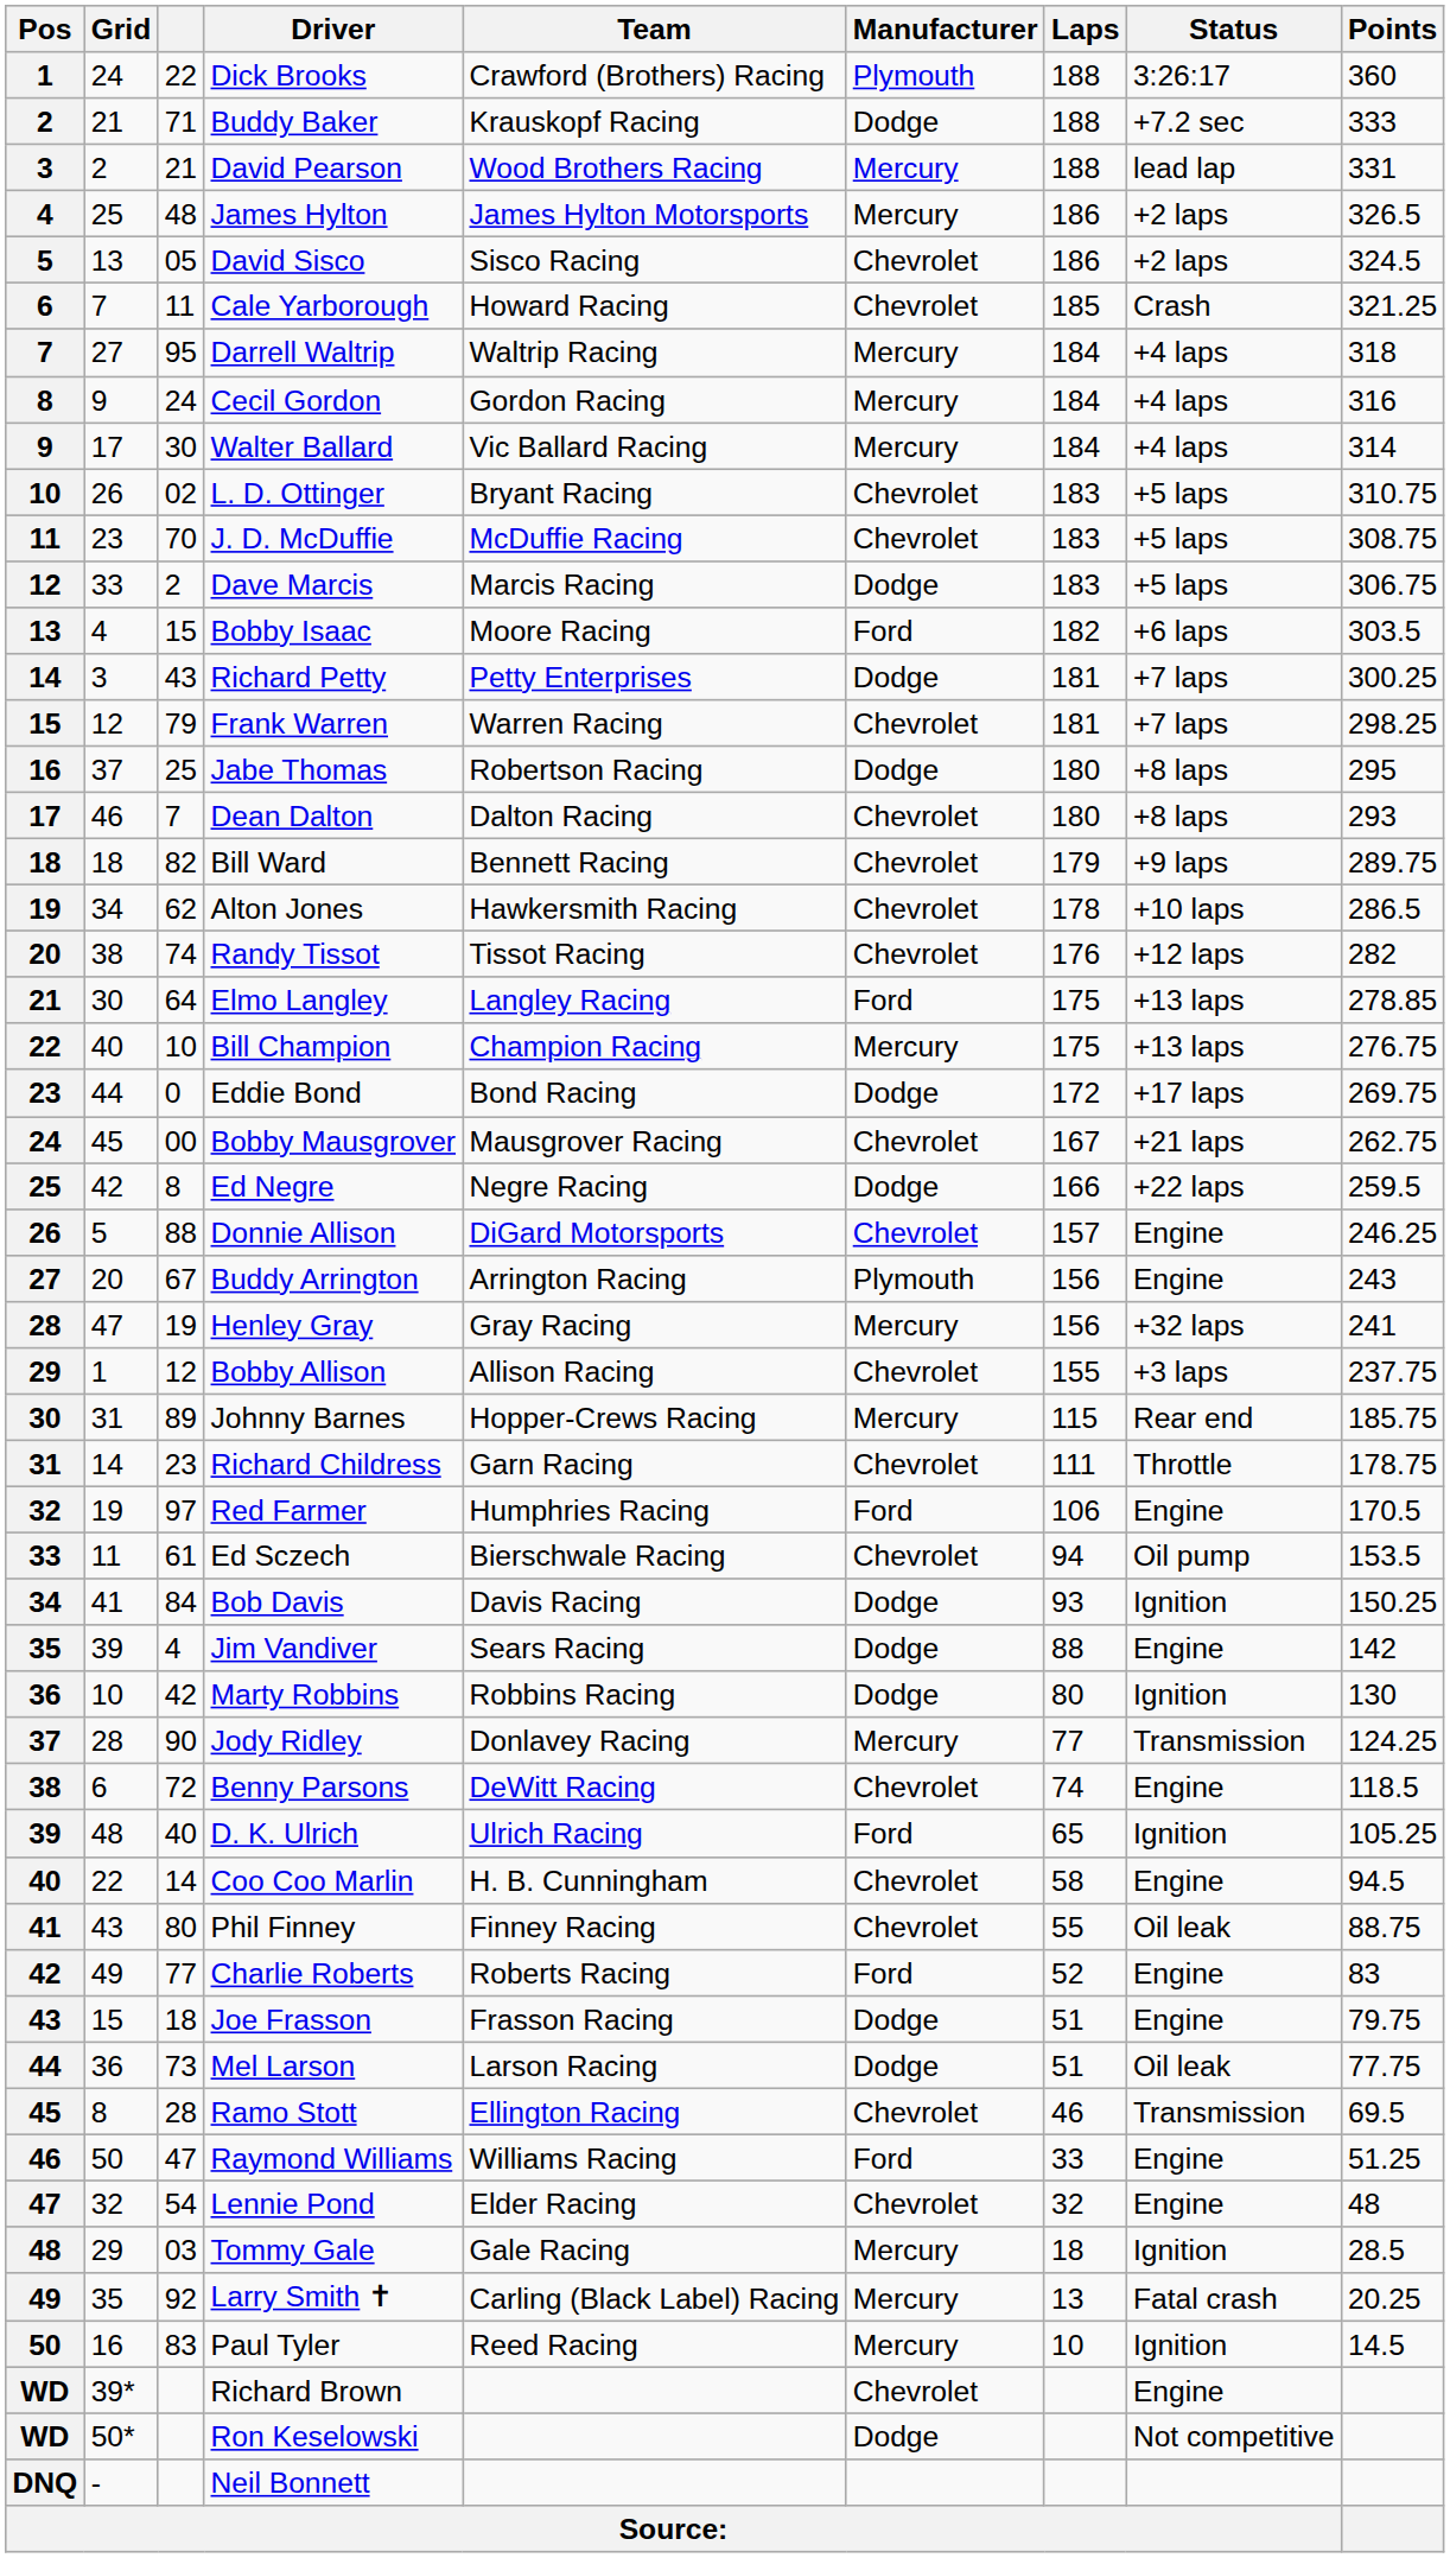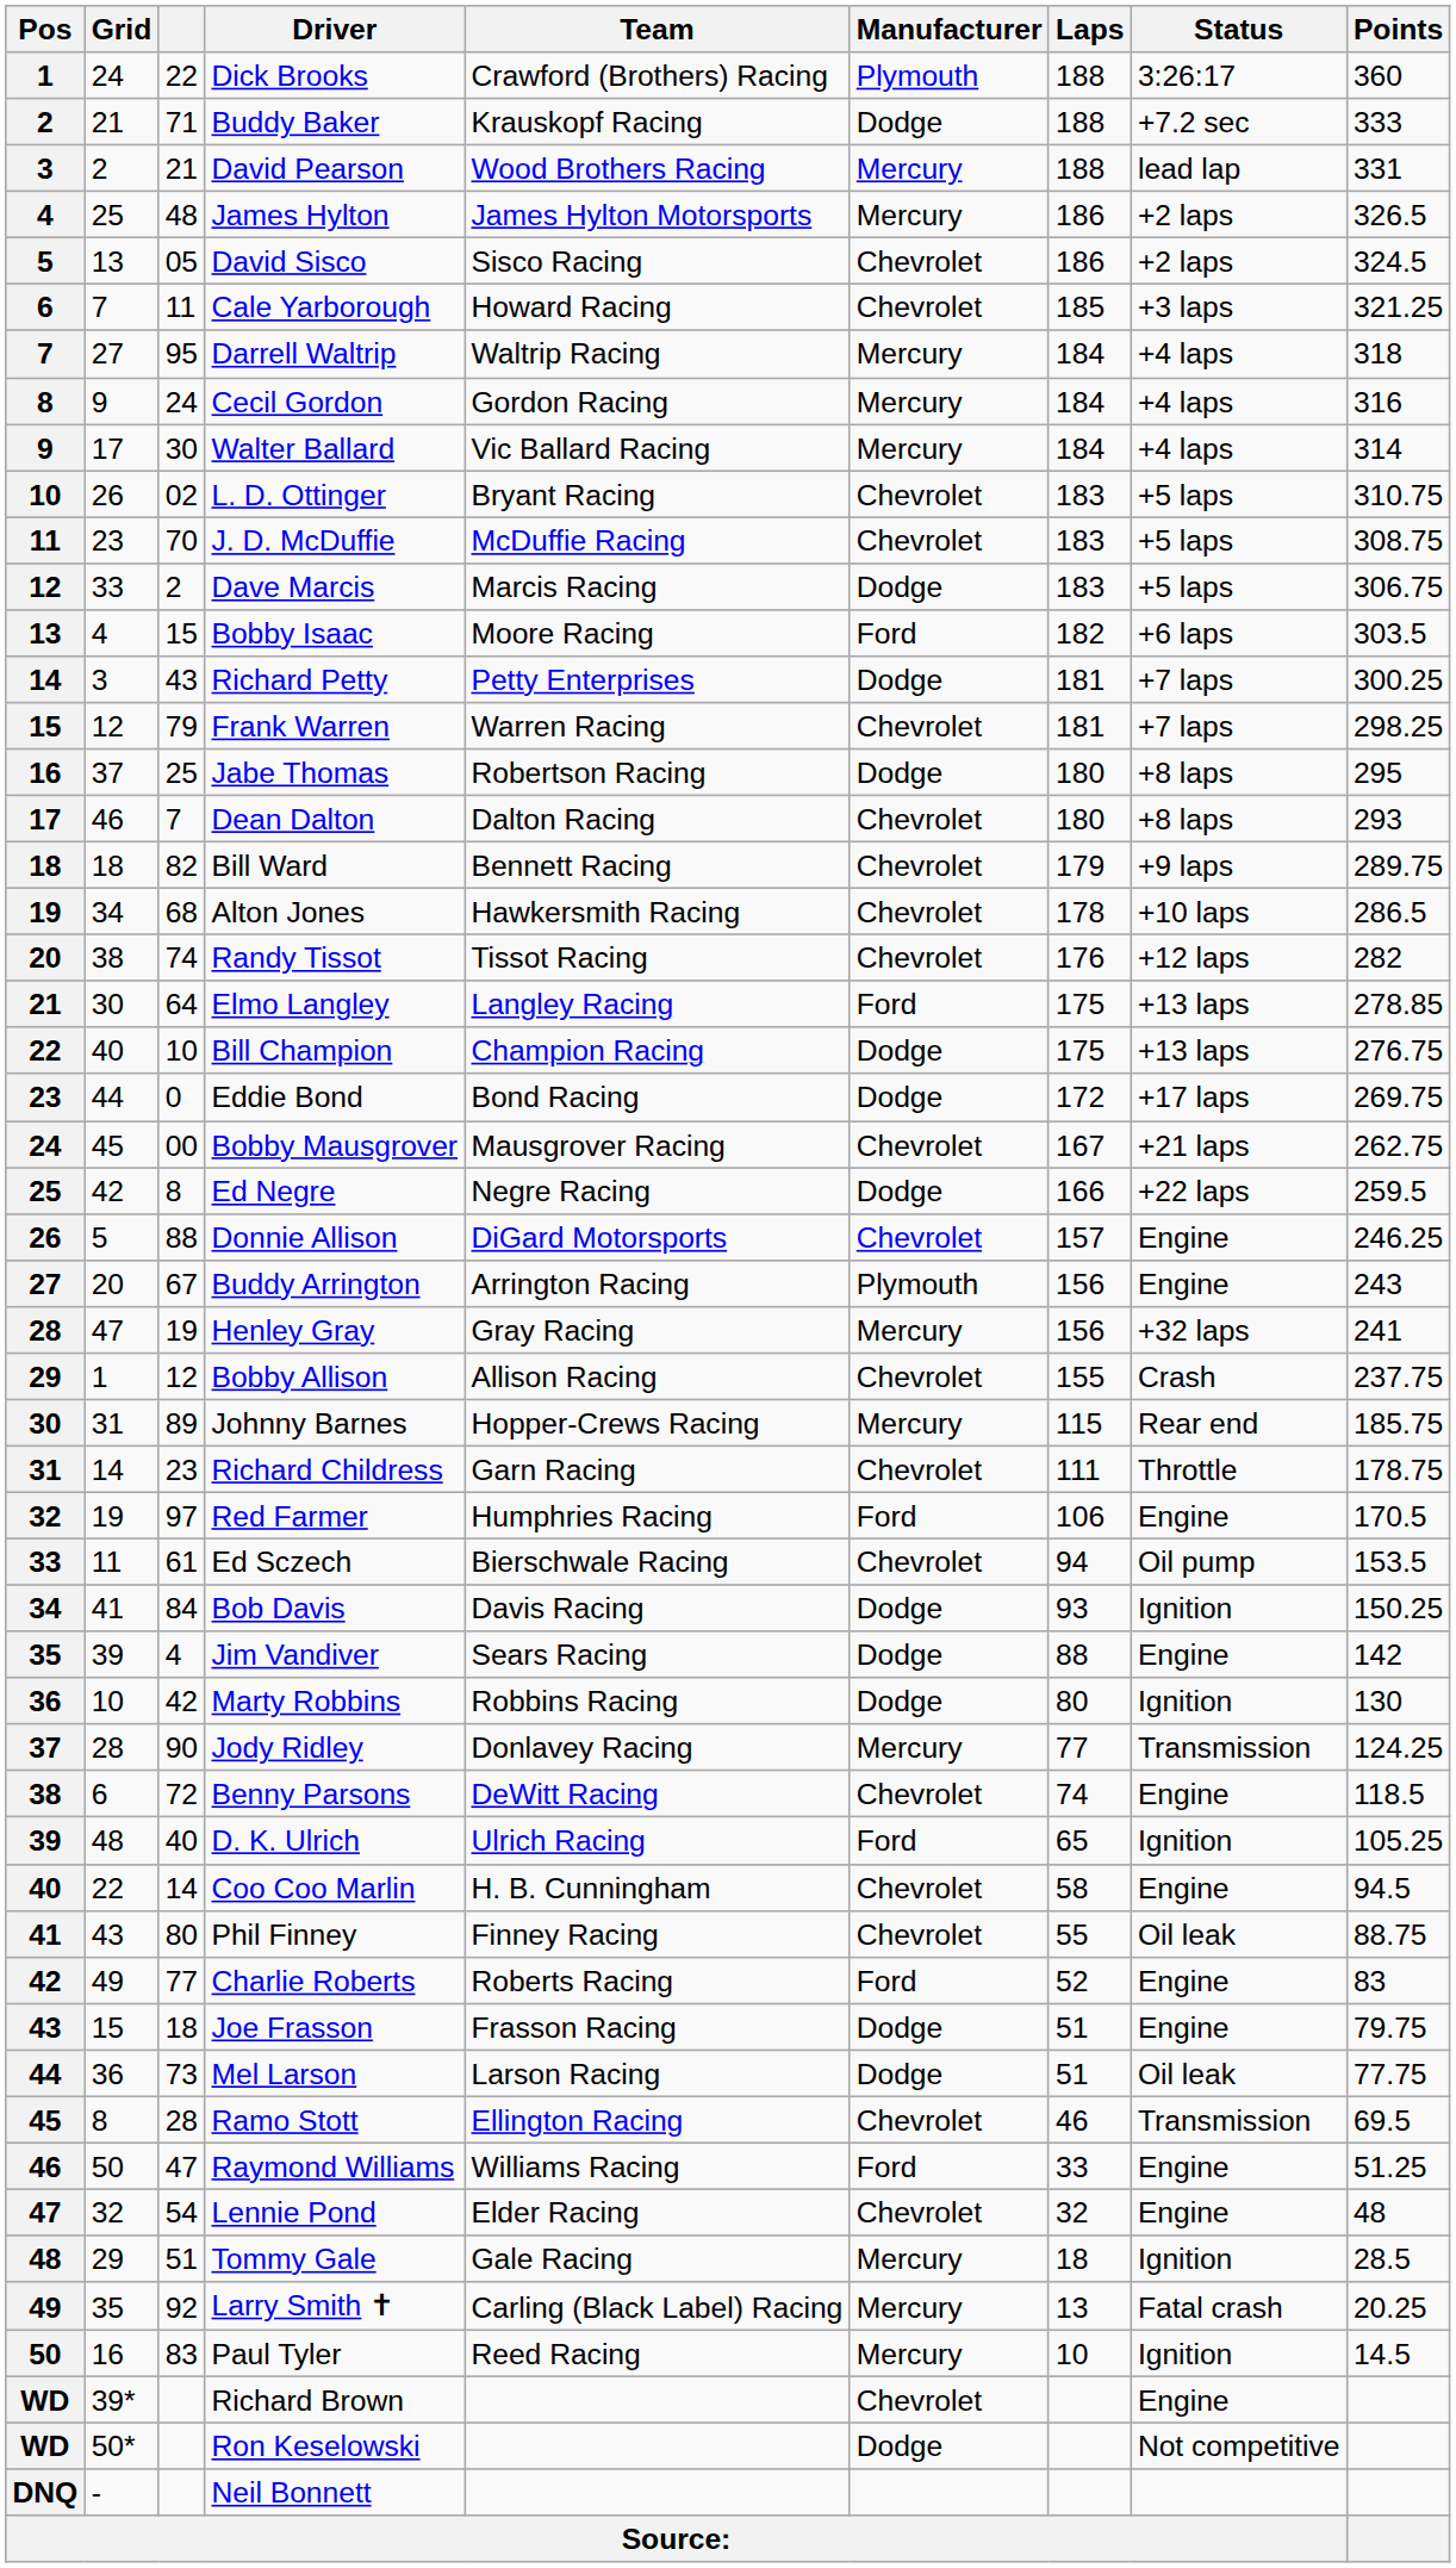 <table class="wikitable sortable" style="font-size:95%">
 <tr>
 <th>Pos</th>
 <th>Grid</th>
 <th></th>
 <th>Driver</th>
 <th>Team</th>
 <th>Manufacturer</th>
 <th>Laps</th>
 <th>Status</th>
 <th>Points</th>
 </tr>
 <tr>
 <th>1</th>
 <td>24</td>
 <td>22</td>
 <td> <a href='#'>Dick Brooks</a></td>
 <td>Crawford (Brothers) Racing</td>
 <td><a href='#'>Plymouth</a></td>
 <td>188</td>
 <td>3:26:17</td>
 <td>360</td>
 </tr>
 <tr>
 <th>2</th>
 <td>21</td>
 <td>71</td>
 <td> <a href='#'>Buddy Baker</a></td>
 <td>Krauskopf Racing</td>
 <td>Dodge</td>
 <td>188</td>
 <td>+7.2 sec</td>
 <td>333</td>
 </tr>
 <tr>
 <th>3</th>
 <td>2</td>
 <td>21</td>
 <td> <a href='#'>David Pearson</a></td>
 <td><a href='#'>Wood Brothers Racing</a></td>
 <td><a href='#'>Mercury</a></td>
 <td>188</td>
 <td>lead lap</td>
 <td>331</td>
 </tr>
 <tr>
 <th>4</th>
 <td>25</td>
 <td>48</td>
 <td> <a href='#'>James Hylton</a></td>
 <td><a href='#'>James Hylton Motorsports</a></td>
 <td>Mercury</td>
 <td>186</td>
 <td>+2 laps</td>
 <td>326.5</td>
 </tr>
 <tr>
 <th>5</th>
 <td>13</td>
 <td>05</td>
 <td> <a href='#'>David Sisco</a></td>
 <td>Sisco Racing</td>
 <td>Chevrolet</td>
 <td>186</td>
 <td>+2 laps</td>
 <td>324.5</td>
 </tr>
 <tr>
 <th>6</th>
 <td>7</td>
 <td>11</td>
 <td> <a href='#'>Cale Yarborough</a></td>
 <td>Howard Racing</td>
 <td>Chevrolet</td>
 <td>185</td>
-<td>Crash</td>
+<td>+3 laps</td>
 <td>321.25</td>
 </tr>
 <tr>
 <th>7</th>
 <td>27</td>
 <td>95</td>
 <td> <a href='#'>Darrell Waltrip</a></td>
 <td>Waltrip Racing</td>
 <td>Mercury</td>
 <td>184</td>
 <td>+4 laps</td>
 <td>318</td>
 </tr>
 <tr>
 <th>8</th>
 <td>9</td>
 <td>24</td>
 <td> <a href='#'>Cecil Gordon</a></td>
 <td>Gordon Racing</td>
 <td>Mercury</td>
 <td>184</td>
 <td>+4 laps</td>
 <td>316</td>
 </tr>
 <tr>
 <th>9</th>
 <td>17</td>
 <td>30</td>
 <td> <a href='#'>Walter Ballard</a></td>
 <td>Vic Ballard Racing</td>
 <td>Mercury</td>
 <td>184</td>
 <td>+4 laps</td>
 <td>314</td>
 </tr>
 <tr>
 <th>10</th>
 <td>26</td>
 <td>02</td>
 <td> <a href='#'>L. D. Ottinger</a></td>
 <td>Bryant Racing</td>
 <td>Chevrolet</td>
 <td>183</td>
 <td>+5 laps</td>
 <td>310.75</td>
 </tr>
 <tr>
 <th>11</th>
 <td>23</td>
 <td>70</td>
 <td> <a href='#'>J. D. McDuffie</a></td>
 <td><a href='#'>McDuffie Racing</a></td>
 <td>Chevrolet</td>
 <td>183</td>
 <td>+5 laps</td>
 <td>308.75</td>
 </tr>
 <tr>
 <th>12</th>
 <td>33</td>
 <td>2</td>
 <td> <a href='#'>Dave Marcis</a></td>
 <td>Marcis Racing</td>
 <td>Dodge</td>
 <td>183</td>
 <td>+5 laps</td>
 <td>306.75</td>
 </tr>
 <tr>
 <th>13</th>
 <td>4</td>
 <td>15</td>
 <td> <a href='#'>Bobby Isaac</a></td>
 <td>Moore Racing</td>
 <td>Ford</td>
 <td>182</td>
 <td>+6 laps</td>
 <td>303.5</td>
 </tr>
 <tr>
 <th>14</th>
 <td>3</td>
 <td>43</td>
 <td> <a href='#'>Richard Petty</a></td>
 <td><a href='#'>Petty Enterprises</a></td>
 <td>Dodge</td>
 <td>181</td>
 <td>+7 laps</td>
 <td>300.25</td>
 </tr>
 <tr>
 <th>15</th>
 <td>12</td>
 <td>79</td>
 <td> <a href='#'>Frank Warren</a></td>
 <td>Warren Racing</td>
 <td>Chevrolet</td>
 <td>181</td>
 <td>+7 laps</td>
 <td>298.25</td>
 </tr>
 <tr>
 <th>16</th>
 <td>37</td>
 <td>25</td>
 <td> <a href='#'>Jabe Thomas</a></td>
 <td>Robertson Racing</td>
 <td>Dodge</td>
 <td>180</td>
 <td>+8 laps</td>
 <td>295</td>
 </tr>
 <tr>
 <th>17</th>
 <td>46</td>
 <td>7</td>
 <td> <a href='#'>Dean Dalton</a></td>
 <td>Dalton Racing</td>
 <td>Chevrolet</td>
 <td>180</td>
 <td>+8 laps</td>
 <td>293</td>
 </tr>
 <tr>
 <th>18</th>
 <td>18</td>
 <td>82</td>
 <td> Bill Ward</td>
 <td>Bennett Racing</td>
 <td>Chevrolet</td>
 <td>179</td>
 <td>+9 laps</td>
 <td>289.75</td>
 </tr>
 <tr>
 <th>19</th>
 <td>34</td>
-<td>62</td>
+<td>68</td>
 <td> Alton Jones</td>
 <td>Hawkersmith Racing</td>
 <td>Chevrolet</td>
 <td>178</td>
 <td>+10 laps</td>
 <td>286.5</td>
 </tr>
 <tr>
 <th>20</th>
 <td>38</td>
 <td>74</td>
 <td> <a href='#'>Randy Tissot</a></td>
 <td>Tissot Racing</td>
 <td>Chevrolet</td>
 <td>176</td>
 <td>+12 laps</td>
 <td>282</td>
 </tr>
 <tr>
 <th>21</th>
 <td>30</td>
 <td>64</td>
 <td> <a href='#'>Elmo Langley</a></td>
 <td><a href='#'>Langley Racing</a></td>
 <td>Ford</td>
 <td>175</td>
 <td>+13 laps</td>
 <td>278.85</td>
 </tr>
 <tr>
 <th>22</th>
 <td>40</td>
 <td>10</td>
 <td> <a href='#'>Bill Champion</a></td>
 <td><a href='#'>Champion Racing</a></td>
-<td>Mercury</td>
+<td>Dodge</td>
 <td>175</td>
 <td>+13 laps</td>
 <td>276.75</td>
 </tr>
 <tr>
 <th>23</th>
 <td>44</td>
 <td>0</td>
 <td> Eddie Bond</td>
 <td>Bond Racing</td>
 <td>Dodge</td>
 <td>172</td>
 <td>+17 laps</td>
 <td>269.75</td>
 </tr>
 <tr>
 <th>24</th>
 <td>45</td>
 <td>00</td>
 <td> <a href='#'>Bobby Mausgrover</a></td>
 <td>Mausgrover Racing</td>
 <td>Chevrolet</td>
 <td>167</td>
 <td>+21 laps</td>
 <td>262.75</td>
 </tr>
 <tr>
 <th>25</th>
 <td>42</td>
 <td>8</td>
 <td> <a href='#'>Ed Negre</a></td>
 <td>Negre Racing</td>
 <td>Dodge</td>
 <td>166</td>
 <td>+22 laps</td>
 <td>259.5</td>
 </tr>
 <tr>
 <th>26</th>
 <td>5</td>
 <td>88</td>
 <td> <a href='#'>Donnie Allison</a></td>
 <td><a href='#'>DiGard Motorsports</a></td>
 <td><a href='#'>Chevrolet</a></td>
 <td>157</td>
 <td>Engine</td>
 <td>246.25</td>
 </tr>
 <tr>
 <th>27</th>
 <td>20</td>
 <td>67</td>
 <td> <a href='#'>Buddy Arrington</a></td>
 <td>Arrington Racing</td>
 <td>Plymouth</td>
 <td>156</td>
 <td>Engine</td>
 <td>243</td>
 </tr>
 <tr>
 <th>28</th>
 <td>47</td>
 <td>19</td>
 <td> <a href='#'>Henley Gray</a></td>
 <td>Gray Racing</td>
 <td>Mercury</td>
 <td>156</td>
 <td>+32 laps</td>
 <td>241</td>
 </tr>
 <tr>
 <th>29</th>
 <td>1</td>
 <td>12</td>
 <td> <a href='#'>Bobby Allison</a></td>
 <td>Allison Racing</td>
 <td>Chevrolet</td>
 <td>155</td>
-<td>+3 laps</td>
+<td>Crash</td>
 <td>237.75</td>
 </tr>
 <tr>
 <th>30</th>
 <td>31</td>
 <td>89</td>
 <td> Johnny Barnes</td>
 <td>Hopper-Crews Racing</td>
 <td>Mercury</td>
 <td>115</td>
 <td>Rear end</td>
 <td>185.75</td>
 </tr>
 <tr>
 <th>31</th>
 <td>14</td>
 <td>23</td>
 <td> <a href='#'>Richard Childress</a></td>
 <td>Garn Racing</td>
 <td>Chevrolet</td>
 <td>111</td>
 <td>Throttle</td>
 <td>178.75</td>
 </tr>
 <tr>
 <th>32</th>
 <td>19</td>
 <td>97</td>
 <td> <a href='#'>Red Farmer</a></td>
 <td>Humphries Racing</td>
 <td>Ford</td>
 <td>106</td>
 <td>Engine</td>
 <td>170.5</td>
 </tr>
 <tr>
 <th>33</th>
 <td>11</td>
 <td>61</td>
 <td> Ed Sczech</td>
 <td>Bierschwale Racing</td>
 <td>Chevrolet</td>
 <td>94</td>
 <td>Oil pump</td>
 <td>153.5</td>
 </tr>
 <tr>
 <th>34</th>
 <td>41</td>
 <td>84</td>
 <td> <a href='#'>Bob Davis</a></td>
 <td>Davis Racing</td>
 <td>Dodge</td>
 <td>93</td>
 <td>Ignition</td>
 <td>150.25</td>
 </tr>
 <tr>
 <th>35</th>
 <td>39</td>
 <td>4</td>
 <td> <a href='#'>Jim Vandiver</a></td>
 <td>Sears Racing</td>
 <td>Dodge</td>
 <td>88</td>
 <td>Engine</td>
 <td>142</td>
 </tr>
 <tr>
 <th>36</th>
 <td>10</td>
 <td>42</td>
 <td> <a href='#'>Marty Robbins</a></td>
 <td>Robbins Racing</td>
 <td>Dodge</td>
 <td>80</td>
 <td>Ignition</td>
 <td>130</td>
 </tr>
 <tr>
 <th>37</th>
 <td>28</td>
 <td>90</td>
 <td> <a href='#'>Jody Ridley</a></td>
 <td>Donlavey Racing</td>
 <td>Mercury</td>
 <td>77</td>
 <td>Transmission</td>
 <td>124.25</td>
 </tr>
 <tr>
 <th>38</th>
 <td>6</td>
 <td>72</td>
 <td> <a href='#'>Benny Parsons</a></td>
 <td><a href='#'>DeWitt Racing</a></td>
 <td>Chevrolet</td>
 <td>74</td>
 <td>Engine</td>
 <td>118.5</td>
 </tr>
 <tr>
 <th>39</th>
 <td>48</td>
 <td>40</td>
 <td> <a href='#'>D. K. Ulrich</a></td>
 <td><a href='#'>Ulrich Racing</a></td>
 <td>Ford</td>
 <td>65</td>
 <td>Ignition</td>
 <td>105.25</td>
 </tr>
 <tr>
 <th>40</th>
 <td>22</td>
 <td>14</td>
 <td> <a href='#'>Coo Coo Marlin</a></td>
 <td>H. B. Cunningham</td>
 <td>Chevrolet</td>
 <td>58</td>
 <td>Engine</td>
 <td>94.5</td>
 </tr>
 <tr>
 <th>41</th>
 <td>43</td>
 <td>80</td>
 <td> Phil Finney</td>
 <td>Finney Racing</td>
 <td>Chevrolet</td>
 <td>55</td>
 <td>Oil leak</td>
 <td>88.75</td>
 </tr>
 <tr>
 <th>42</th>
 <td>49</td>
 <td>77</td>
 <td> <a href='#'>Charlie Roberts</a></td>
 <td>Roberts Racing</td>
 <td>Ford</td>
 <td>52</td>
 <td>Engine</td>
 <td>83</td>
 </tr>
 <tr>
 <th>43</th>
 <td>15</td>
 <td>18</td>
 <td> <a href='#'>Joe Frasson</a></td>
 <td>Frasson Racing</td>
 <td>Dodge</td>
 <td>51</td>
 <td>Engine</td>
 <td>79.75</td>
 </tr>
 <tr>
 <th>44</th>
 <td>36</td>
 <td>73</td>
 <td> <a href='#'>Mel Larson</a></td>
 <td>Larson Racing</td>
 <td>Dodge</td>
 <td>51</td>
 <td>Oil leak</td>
 <td>77.75</td>
 </tr>
 <tr>
 <th>45</th>
 <td>8</td>
 <td>28</td>
 <td> <a href='#'>Ramo Stott</a></td>
 <td><a href='#'>Ellington Racing</a></td>
 <td>Chevrolet</td>
 <td>46</td>
 <td>Transmission</td>
 <td>69.5</td>
 </tr>
 <tr>
 <th>46</th>
 <td>50</td>
 <td>47</td>
 <td> <a href='#'>Raymond Williams</a></td>
 <td>Williams Racing</td>
 <td>Ford</td>
 <td>33</td>
 <td>Engine</td>
 <td>51.25</td>
 </tr>
 <tr>
 <th>47</th>
 <td>32</td>
 <td>54</td>
 <td> <a href='#'>Lennie Pond</a></td>
 <td>Elder Racing</td>
 <td>Chevrolet</td>
 <td>32</td>
 <td>Engine</td>
 <td>48</td>
 </tr>
 <tr>
 <th>48</th>
 <td>29</td>
-<td>03</td>
+<td>51</td>
 <td> <a href='#'>Tommy Gale</a></td>
 <td>Gale Racing</td>
 <td>Mercury</td>
 <td>18</td>
 <td>Ignition</td>
 <td>28.5</td>
 </tr>
 <tr>
 <th>49</th>
 <td>35</td>
 <td>92</td>
 <td> <a href='#'>Larry Smith</a> ✝</td>
 <td>Carling (Black Label) Racing</td>
 <td>Mercury</td>
 <td>13</td>
 <td>Fatal crash</td>
 <td>20.25</td>
 </tr>
 <tr>
 <th>50</th>
 <td>16</td>
 <td>83</td>
 <td> Paul Tyler</td>
 <td>Reed Racing</td>
 <td>Mercury</td>
 <td>10</td>
 <td>Ignition</td>
 <td>14.5</td>
 </tr>
 <tr>
 <th>WD</th>
 <td>39*</td>
 <td></td>
 <td> Richard Brown</td>
 <td></td>
 <td>Chevrolet</td>
 <td></td>
 <td>Engine</td>
 <td></td>
 </tr>
 <tr>
 <th>WD</th>
 <td>50*</td>
 <td></td>
 <td> <a href='#'>Ron Keselowski</a></td>
 <td></td>
 <td>Dodge</td>
 <td></td>
 <td>Not competitive</td>
 <td></td>
 </tr>
 <tr>
 <th>DNQ</th>
 <td>-</td>
 <td></td>
 <td> <a href='#'>Neil Bonnett</a></td>
 <td></td>
 <td></td>
 <td></td>
 <td></td>
 <td></td>
 </tr>
 <tr>
 <th colspan="8">Source:</th>
 <th></th>
 </tr>
 </table>
